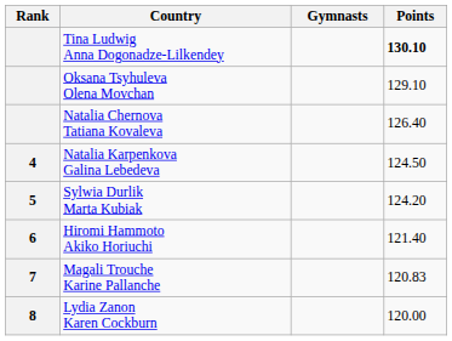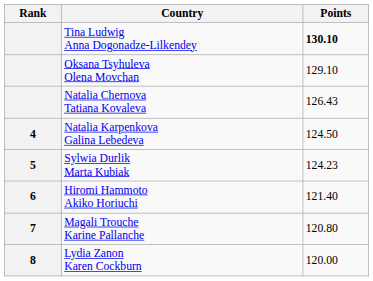 <table class="wikitable" width=500>
 <tr bgcolor="#efefef">
 <th>Rank</th>
 <th>Country</th>
-<th>Gymnasts</th>
 <th>Points</th>
 </tr>
 <tr>
 <th></th>
 <td><a href='#'>Tina Ludwig</a> <br> <a href='#'>Anna Dogonadze-Lilkendey</a></td>
-<td></td>
 <td><strong>130.10</strong></td>
 </tr>
 <tr>
 <th></th>
 <td><a href='#'>Oksana Tsyhuleva</a> <br> <a href='#'>Olena Movchan</a></td>
-<td></td>
 <td>129.10</td>
 </tr>
 <tr>
 <th></th>
 <td><a href='#'>Natalia Chernova</a> <br> <a href='#'>Tatiana Kovaleva</a></td>
-<td></td>
-<td>126.40</td>
+<td>126.43</td>
 </tr>
 <tr>
 <th>4</th>
 <td><a href='#'>Natalia Karpenkova</a> <br> <a href='#'>Galina Lebedeva</a></td>
-<td></td>
 <td>124.50</td>
 </tr>
 <tr>
 <th>5</th>
 <td><a href='#'>Sylwia Durlik</a> <br> <a href='#'>Marta Kubiak</a></td>
-<td></td>
-<td>124.20</td>
+<td>124.23</td>
 </tr>
 <tr>
 <th>6</th>
 <td><a href='#'>Hiromi Hammoto</a> <br> <a href='#'>Akiko Horiuchi</a></td>
-<td></td>
 <td>121.40</td>
 </tr>
 <tr>
 <th>7</th>
 <td><a href='#'>Magali Trouche</a> <br> <a href='#'>Karine Pallanche</a></td>
-<td></td>
-<td>120.83</td>
+<td>120.80</td>
 </tr>
 <tr>
 <th>8</th>
 <td><a href='#'>Lydia Zanon</a> <br> <a href='#'>Karen Cockburn</a></td>
-<td></td>
 <td>120.00</td>
 </tr>
 </table>
